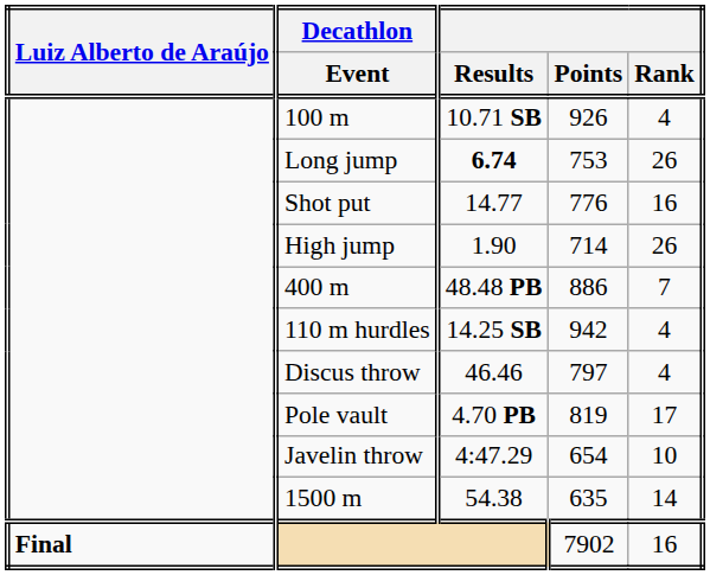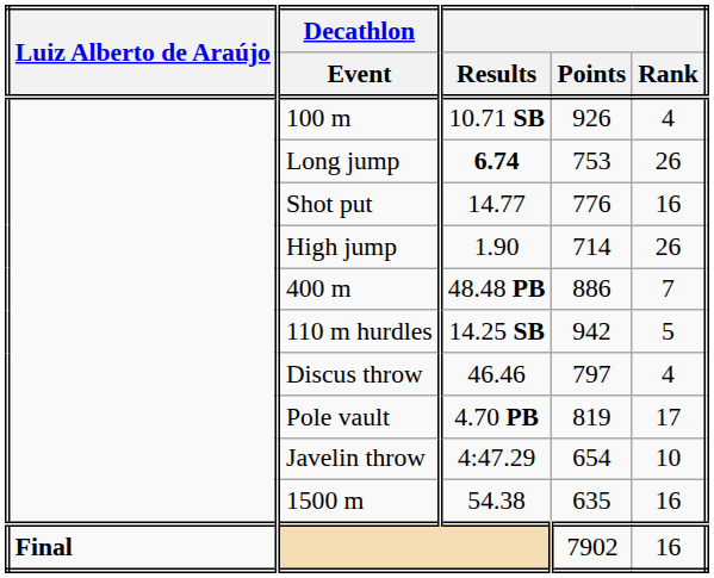 <table class=wikitable style="font-size:90%; border: double;">
 <tr>
 <th style="border-right:double" rowspan="2"><a href='#'>Luiz Alberto de Araújo</a></th>
 <th style="border-right:double"><a href='#'>Decathlon</a></th>
 <th colspan="3"></th>
 </tr>
 <tr>
 <th style="border-right:double">Event</th>
 <th>Results</th>
 <th>Points</th>
 <th>Rank</th>
 </tr>
 <tr style="border-top: double;">
 <td style="border-right:double" rowspan="10"></td>
 <td style="border-right:double">100 m</td>
 <td align=center>10.71 <strong>SB</strong></td>
 <td align=center>926</td>
 <td align=center>4</td>
 </tr>
 <tr>
 <td style="border-right:double">Long jump</td>
 <td align=center><strong>6.74</strong></td>
 <td align=center>753</td>
 <td align=center>26</td>
 </tr>
 <tr>
 <td style="border-right:double">Shot put</td>
 <td align=center>14.77</td>
 <td align=center>776</td>
 <td align=center>16</td>
 </tr>
 <tr>
 <td style="border-right:double">High jump</td>
 <td align=center>1.90</td>
 <td align=center>714</td>
 <td align=center>26</td>
 </tr>
 <tr>
 <td style="border-right:double">400 m</td>
 <td align=center>48.48 <strong>PB</strong></td>
 <td align=center>886</td>
 <td align=center>7</td>
 </tr>
 <tr>
 <td style="border-right:double">110 m hurdles</td>
 <td align=center>14.25 <strong>SB</strong></td>
 <td align=center>942</td>
-<td align=center>4</td>
+<td align=center>5</td>
 </tr>
 <tr>
 <td style="border-right:double">Discus throw</td>
 <td align=center>46.46</td>
 <td align=center>797</td>
 <td align=center>4</td>
 </tr>
 <tr>
 <td style="border-right:double">Pole vault</td>
 <td align=center>4.70 <strong>PB</strong></td>
 <td align=center>819</td>
 <td align=center>17</td>
 </tr>
 <tr>
 <td style="border-right:double">Javelin throw</td>
 <td align=center>4:47.29</td>
 <td align=center>654</td>
 <td align=center>10</td>
 </tr>
 <tr>
 <td style="border-right:double">1500 m</td>
 <td align=center>54.38</td>
 <td align=center>635</td>
-<td align=center>14</td>
+<td align=center>16</td>
 </tr>
 <tr style="border-top: double;">
 <td style="border-right:double"><strong>Final</strong></td>
 <td colspan="2" style="background:wheat; border-right:double;"></td>
 <td align=center>7902</td>
 <td align=center>16</td>
 </tr>
 </table>
